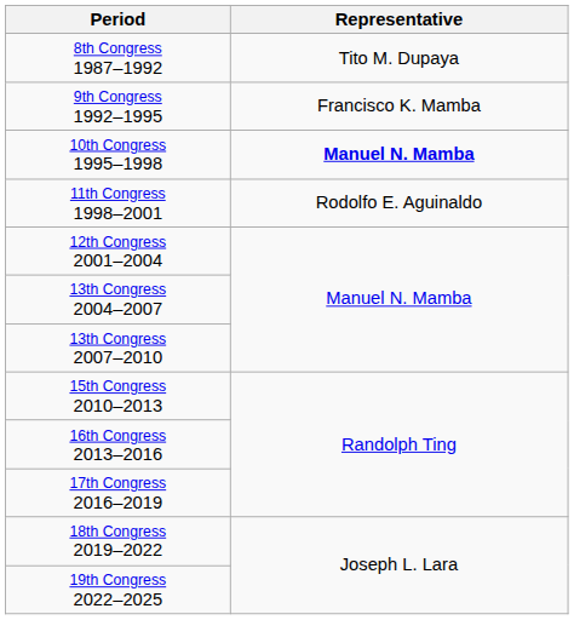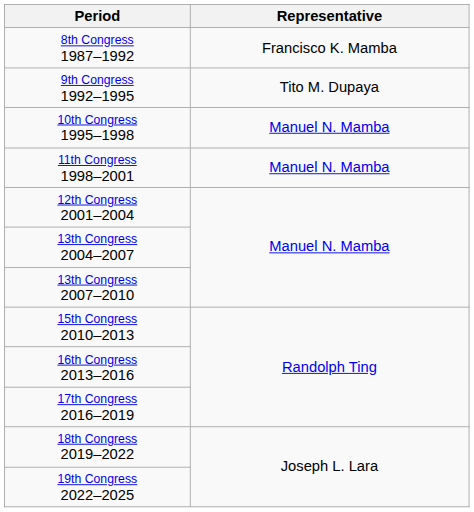 <table class="wikitable" style="text-align:center; width:40%;">
 <tr>
 <th width="40%">Period</th>
 <th>Representative</th>
 </tr>
 <tr>
 <td><small><a href='#'>8th Congress</a></small><br>1987–1992</td>
+<td>Francisco K. Mamba</td>
+</tr>
+<tr>
+<td><small><a href='#'>9th Congress</a></small><br>1992–1995</td>
 <td>Tito M. Dupaya</td>
 </tr>
 <tr>
-<td><small><a href='#'>9th Congress</a></small><br>1992–1995</td>
-<td>Francisco K. Mamba</td>
-</tr>
-<tr>
 <td><small><a href='#'>10th Congress</a></small><br>1995–1998</td>
-<td><strong><a href='#'>Manuel N. Mamba</a></strong></td>
+<td><a href='#'>Manuel N. Mamba</a></td>
 </tr>
 <tr>
 <td><small><a href='#'>11th Congress</a></small><br>1998–2001</td>
-<td>Rodolfo E. Aguinaldo</td>
+<td><a href='#'>Manuel N. Mamba</a></td>
 </tr>
 <tr>
 <td><small><a href='#'>12th Congress</a></small><br>2001–2004</td>
 <td rowspan="3"><a href='#'>Manuel N. Mamba</a></td>
 </tr>
 <tr>
 <td><small><a href='#'>13th Congress</a></small><br>2004–2007</td>
 </tr>
 <tr>
 <td><small><a href='#'>13th Congress</a></small><br>2007–2010</td>
 </tr>
 <tr>
 <td><small><a href='#'>15th Congress</a></small><br>2010–2013</td>
 <td rowspan="3"><a href='#'>Randolph Ting</a></td>
 </tr>
 <tr>
 <td><small><a href='#'>16th Congress</a></small><br>2013–2016</td>
 </tr>
 <tr>
 <td><small><a href='#'>17th Congress</a></small><br>2016–2019</td>
 </tr>
 <tr>
 <td><small><a href='#'>18th Congress</a></small><br>2019–2022</td>
 <td rowspan="2">Joseph L. Lara</td>
 </tr>
 <tr>
 <td><small><a href='#'>19th Congress</a></small><br>2022–2025</td>
 </tr>
 </table>
